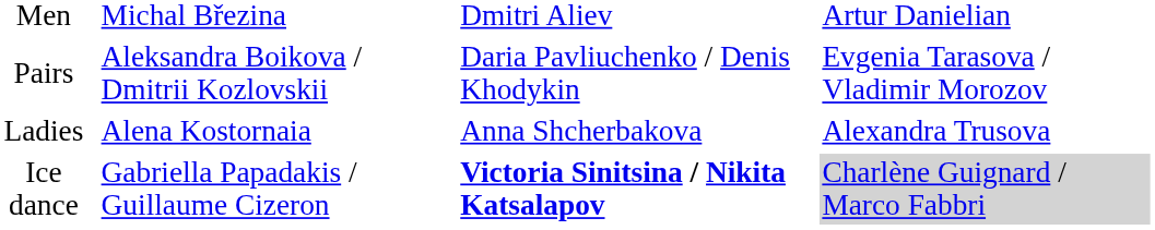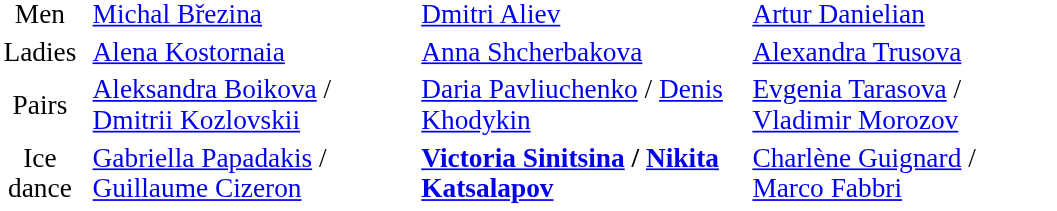 <table>
 <tr>
 <td align=center>Men</td>
 <td> <a href='#'>Michal Březina</a></td>
 <td> <a href='#'>Dmitri Aliev</a></td>
 <td> <a href='#'>Artur Danielian</a></td>
 </tr>
 <tr>
+<td align=center>Ladies</td>
+<td> <a href='#'>Alena Kostornaia</a></td>
+<td> <a href='#'>Anna Shcherbakova</a></td>
+<td> <a href='#'>Alexandra Trusova</a></td>
+</tr>
+<tr>
 <td align=center>Pairs</td>
 <td> <a href='#'>Aleksandra Boikova</a> / <a href='#'>Dmitrii Kozlovskii</a></td>
 <td> <a href='#'>Daria Pavliuchenko</a> / <a href='#'>Denis Khodykin</a></td>
 <td> <a href='#'>Evgenia Tarasova</a> / <a href='#'>Vladimir Morozov</a></td>
 </tr>
 <tr>
-<td align=center>Ladies</td>
-<td> <a href='#'>Alena Kostornaia</a></td>
-<td> <a href='#'>Anna Shcherbakova</a></td>
-<td> <a href='#'>Alexandra Trusova</a></td>
-</tr>
-<tr>
 <td align=center>Ice dance</td>
 <td> <a href='#'>Gabriella Papadakis</a> / <a href='#'>Guillaume Cizeron</a></td>
 <td><strong> <a href='#'>Victoria Sinitsina</a> / <a href='#'>Nikita Katsalapov</a></strong></td>
-<td style="background: lightgrey;"> <a href='#'>Charlène Guignard</a> / <a href='#'>Marco Fabbri</a></td>
+<td> <a href='#'>Charlène Guignard</a> / <a href='#'>Marco Fabbri</a></td>
 </tr>
 </table>
